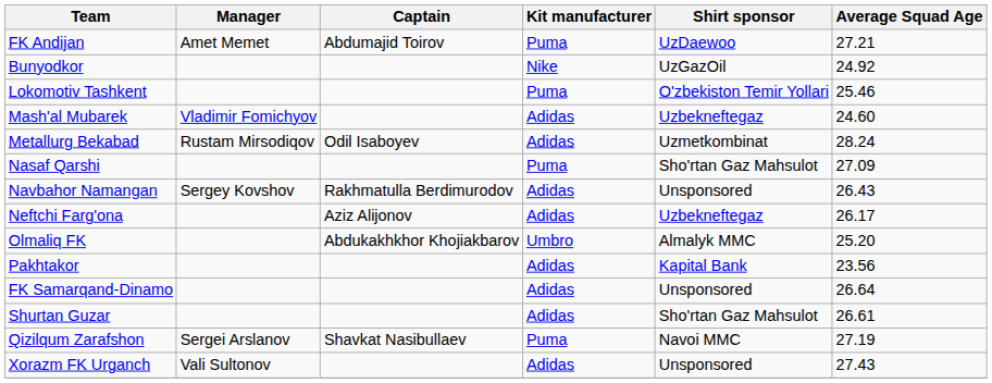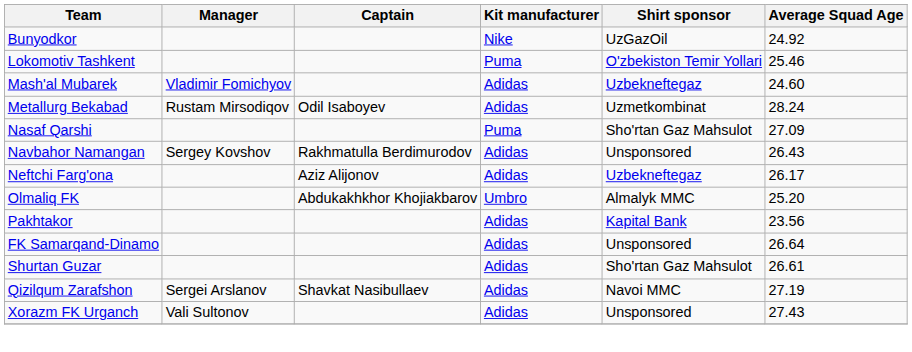 <table class="wikitable sortable" style="text-align: left;">
 <tr>
 <th>Team</th>
 <th>Manager</th>
 <th>Captain</th>
 <th>Kit manufacturer</th>
 <th>Shirt sponsor</th>
 <th>Average Squad Age</th>
-</tr>
-<tr>
-<td><a href='#'>FK Andijan</a></td>
-<td> Amet Memet</td>
-<td> Abdumajid Toirov</td>
-<td><a href='#'>Puma</a></td>
-<td><a href='#'>UzDaewoo</a></td>
-<td>27.21</td>
 </tr>
 <tr>
 <td><a href='#'>Bunyodkor</a></td>
 <td> </td>
 <td> </td>
 <td><a href='#'>Nike</a></td>
 <td>UzGazOil</td>
 <td>24.92</td>
 </tr>
 <tr>
 <td><a href='#'>Lokomotiv Tashkent</a></td>
 <td> </td>
 <td> </td>
 <td><a href='#'>Puma</a></td>
 <td><a href='#'>O'zbekiston Temir Yollari</a></td>
 <td>25.46</td>
 </tr>
 <tr>
 <td><a href='#'>Mash'al Mubarek</a></td>
 <td> <a href='#'>Vladimir Fomichyov</a></td>
 <td> </td>
 <td><a href='#'>Adidas</a></td>
 <td><a href='#'>Uzbekneftegaz</a></td>
 <td>24.60</td>
 </tr>
 <tr>
 <td><a href='#'>Metallurg Bekabad</a></td>
 <td> Rustam Mirsodiqov</td>
 <td> Odil Isaboyev</td>
 <td><a href='#'>Adidas</a></td>
 <td>Uzmetkombinat</td>
 <td>28.24</td>
 </tr>
 <tr>
 <td><a href='#'>Nasaf Qarshi</a></td>
 <td> </td>
 <td> </td>
 <td><a href='#'>Puma</a></td>
 <td>Sho'rtan Gaz Mahsulot</td>
 <td>27.09</td>
 </tr>
 <tr>
 <td><a href='#'>Navbahor Namangan</a></td>
 <td> Sergey Kovshov</td>
 <td> Rakhmatulla Berdimurodov</td>
 <td><a href='#'>Adidas</a></td>
 <td>Unsponsored</td>
 <td>26.43</td>
 </tr>
 <tr>
 <td><a href='#'>Neftchi Farg'ona</a></td>
 <td>  </td>
 <td> Aziz Alijonov</td>
 <td><a href='#'>Adidas</a></td>
 <td><a href='#'>Uzbekneftegaz</a></td>
 <td>26.17</td>
 </tr>
 <tr>
 <td><a href='#'>Olmaliq FK</a></td>
 <td> </td>
 <td> Abdukakhkhor Khojiakbarov</td>
 <td><a href='#'>Umbro</a></td>
 <td>Almalyk MMC</td>
 <td>25.20</td>
 </tr>
 <tr>
 <td><a href='#'>Pakhtakor</a></td>
 <td> </td>
 <td> </td>
 <td><a href='#'>Adidas</a></td>
 <td><a href='#'>Kapital Bank</a></td>
 <td>23.56</td>
 </tr>
 <tr>
 <td><a href='#'>FK Samarqand-Dinamo</a></td>
 <td> </td>
 <td> </td>
 <td><a href='#'>Adidas</a></td>
 <td>Unsponsored</td>
 <td>26.64</td>
 </tr>
 <tr>
 <td><a href='#'>Shurtan Guzar</a></td>
 <td> </td>
 <td> </td>
 <td><a href='#'>Adidas</a></td>
 <td>Sho'rtan Gaz Mahsulot</td>
 <td>26.61</td>
 </tr>
 <tr>
 <td><a href='#'>Qizilqum Zarafshon</a></td>
 <td> Sergei Arslanov</td>
 <td> Shavkat Nasibullaev</td>
-<td><a href='#'>Puma</a></td>
+<td><a href='#'>Adidas</a></td>
 <td>Navoi MMC</td>
 <td>27.19</td>
 </tr>
 <tr>
 <td><a href='#'>Xorazm FK Urganch</a></td>
 <td> Vali Sultonov</td>
 <td> </td>
 <td><a href='#'>Adidas</a></td>
 <td>Unsponsored</td>
 <td>27.43</td>
 </tr>
 <tr>
 </tr>
 </table>
